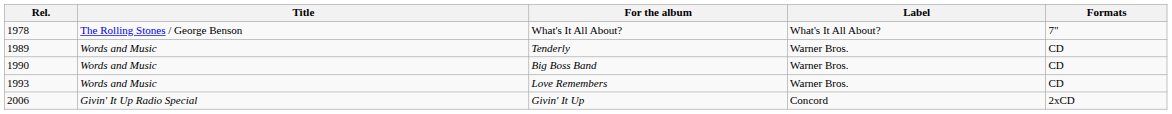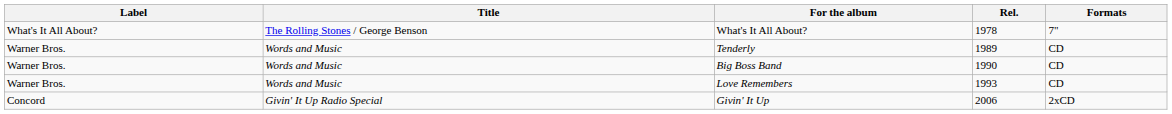 <table class="wikitable" style="width:85%;">
 <tr>
-<th>Rel.</th>
+<th>Label</th>
 <th>Title</th>
 <th>For the album</th>
-<th>Label</th>
+<th>Rel.</th>
 <th>Formats</th>
 </tr>
 <tr>
-<td>1978</td>
+<td>What's It All About?</td>
 <td><a href='#'>The Rolling Stones</a> / George Benson</td>
 <td>What's It All About?</td>
-<td>What's It All About?</td>
+<td>1978</td>
 <td>7"</td>
 </tr>
 <tr>
-<td>1989</td>
+<td>Warner Bros.</td>
 <td><em>Words and Music</em></td>
 <td><em>Tenderly</em></td>
-<td>Warner Bros.</td>
+<td>1989</td>
 <td>CD</td>
 </tr>
 <tr>
-<td>1990</td>
+<td>Warner Bros.</td>
 <td><em>Words and Music</em></td>
 <td><em>Big Boss Band</em></td>
-<td>Warner Bros.</td>
+<td>1990</td>
 <td>CD</td>
 </tr>
 <tr>
-<td>1993</td>
+<td>Warner Bros.</td>
 <td><em>Words and Music</em></td>
 <td><em>Love Remembers</em></td>
-<td>Warner Bros.</td>
+<td>1993</td>
 <td>CD</td>
 </tr>
 <tr>
-<td>2006</td>
+<td>Concord</td>
 <td><em>Givin' It Up Radio Special</em></td>
 <td><em>Givin' It Up</em></td>
-<td>Concord</td>
+<td>2006</td>
 <td>2xCD</td>
 </tr>
 </table>
